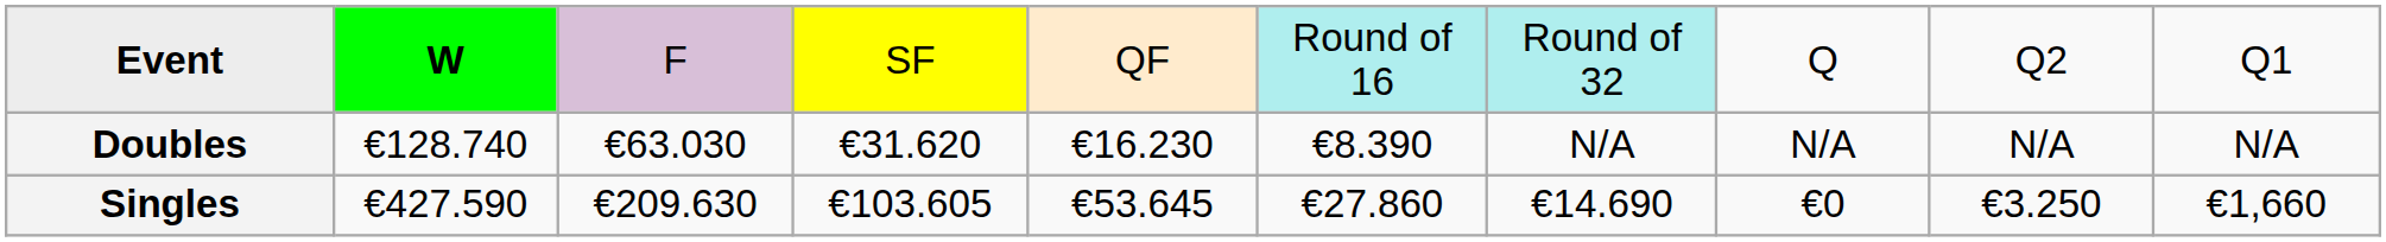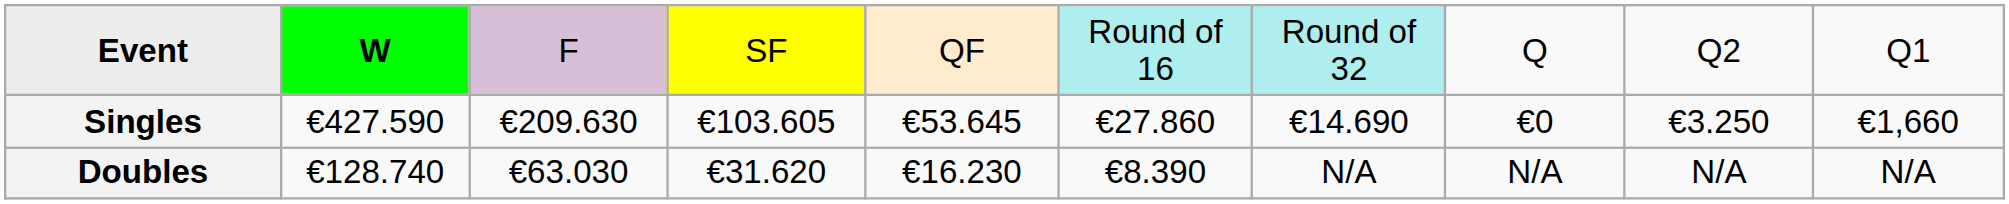 <table class=wikitable style=font-size:90%;text-align:center>
 <tr>
 <td style="width:130px; background:#ededed;"><strong>Event</strong></td>
 <td style="width:80px; background:lime;"><strong>W</strong></td>
 <td style="width:85px; background:thistle;">F</td>
 <td style="width:85px; background:#ff0;">SF</td>
 <td style="width:85px; background:#ffebcd;">QF</td>
 <td style="width:85px; background:#afeeee;">Round of 16</td>
 <td style="width:85px; background:#afeeee;">Round of 32</td>
 <td width=85>Q</td>
 <td width=85>Q2</td>
 <td width=85>Q1</td>
 </tr>
 <tr>
+<th style="background:#f3f3f3;">Singles</th>
+<td>€427.590</td>
+<td>€209.630</td>
+<td>€103.605</td>
+<td>€53.645</td>
+<td>€27.860</td>
+<td>€14.690</td>
+<td>€0</td>
+<td>€3.250</td>
+<td>€1,660</td>
+</tr>
+<tr>
 <th style="background:#f3f3f3;">Doubles</th>
 <td>€128.740</td>
 <td>€63.030</td>
 <td>€31.620</td>
 <td>€16.230</td>
 <td>€8.390</td>
 <td>N/A</td>
 <td>N/A</td>
 <td>N/A</td>
 <td>N/A</td>
 </tr>
-<tr>
-<th style="background:#f3f3f3;">Singles</th>
-<td>€427.590</td>
-<td>€209.630</td>
-<td>€103.605</td>
-<td>€53.645</td>
-<td>€27.860</td>
-<td>€14.690</td>
-<td>€0</td>
-<td>€3.250</td>
-<td>€1,660</td>
-</tr>
 </table>
